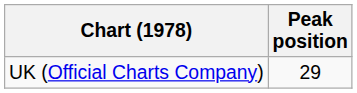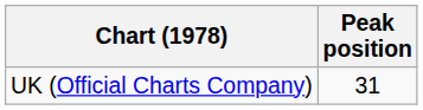 <table class="wikitable">
 <tr>
 <th>Chart (1978)</th>
 <th>Peak<br>position</th>
 </tr>
 <tr>
 <td>UK (<a href='#'>Official Charts Company</a>)</td>
-<td align="center">29</td>
+<td align="center">31</td>
 </tr>
 </table>
